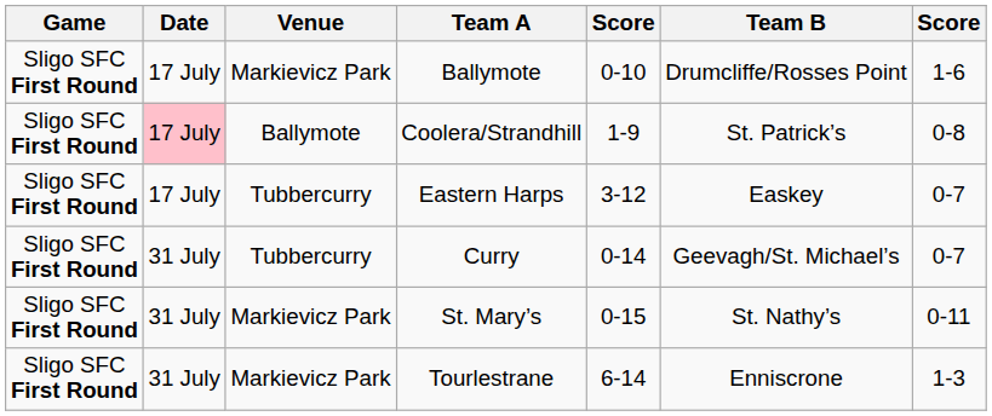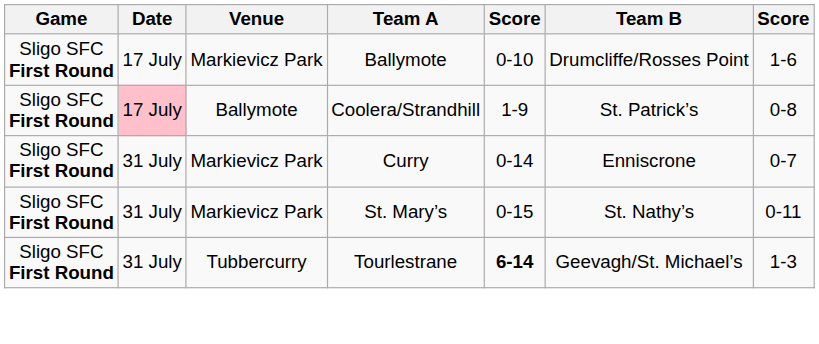 <table class="wikitable">
 <tr>
 <th>Game</th>
 <th>Date</th>
 <th>Venue</th>
 <th>Team A</th>
 <th>Score</th>
 <th>Team B</th>
 <th>Score</th>
 </tr>
 <tr align="center">
 <td>Sligo SFC<br><strong>First Round</strong></td>
 <td>17 July</td>
 <td>Markievicz Park</td>
 <td>Ballymote</td>
 <td>0-10</td>
 <td>Drumcliffe/Rosses Point</td>
 <td>1-6</td>
 </tr>
 <tr align="center">
 <td>Sligo SFC<br><strong>First Round</strong></td>
 <td style="background: pink;">17 July</td>
 <td>Ballymote</td>
 <td>Coolera/Strandhill</td>
 <td>1-9</td>
 <td>St. Patrick’s</td>
 <td>0-8</td>
 </tr>
 <tr align="center">
 <td>Sligo SFC<br><strong>First Round</strong></td>
-<td>17 July</td>
-<td>Tubbercurry</td>
-<td>Eastern Harps</td>
-<td>3-12</td>
-<td>Easkey</td>
-<td>0-7</td>
-</tr>
-<tr align="center">
-<td>Sligo SFC<br><strong>First Round</strong></td>
 <td>31 July</td>
-<td>Tubbercurry</td>
+<td>Markievicz Park</td>
 <td>Curry</td>
 <td>0-14</td>
-<td>Geevagh/St. Michael’s</td>
+<td>Enniscrone</td>
 <td>0-7</td>
 </tr>
 <tr align="center">
 <td>Sligo SFC<br><strong>First Round</strong></td>
 <td>31 July</td>
 <td>Markievicz Park</td>
 <td>St. Mary’s</td>
 <td>0-15</td>
 <td>St. Nathy’s</td>
 <td>0-11</td>
 </tr>
 <tr align="center">
 <td>Sligo SFC<br><strong>First Round</strong></td>
 <td>31 July</td>
-<td>Markievicz Park</td>
+<td>Tubbercurry</td>
 <td>Tourlestrane</td>
-<td>6-14</td>
-<td>Enniscrone</td>
+<td><strong>6-14</strong></td>
+<td>Geevagh/St. Michael’s</td>
 <td>1-3</td>
 </tr>
 </table>
